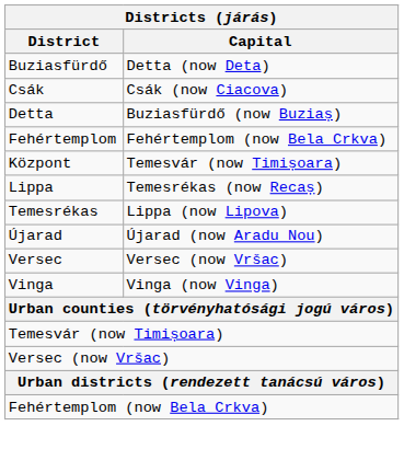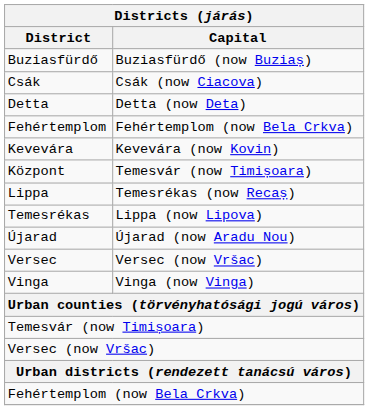 <table class="wikitable">
 <tr>
 <th colspan=2>Districts (<em>járás</em>)</th>
 </tr>
 <tr>
 <th>District</th>
 <th>Capital</th>
 </tr>
 <tr>
 <td> Buziasfürdő</td>
-<td>Detta (now <a href='#'>Deta</a>)</td>
+<td>Buziasfürdő (now <a href='#'>Buziaș</a>)</td>
 </tr>
 <tr>
 <td> Csák</td>
 <td>Csák (now <a href='#'>Ciacova</a>)</td>
 </tr>
 <tr>
 <td> Detta</td>
-<td>Buziasfürdő (now <a href='#'>Buziaș</a>)</td>
+<td>Detta (now <a href='#'>Deta</a>)</td>
 </tr>
 <tr>
 <td> Fehértemplom</td>
 <td>Fehértemplom (now <a href='#'>Bela Crkva</a>)</td>
+</tr>
+<tr>
+<td> Kevevára</td>
+<td>Kevevára (now <a href='#'>Kovin</a>)</td>
 </tr>
 <tr>
 <td> Központ</td>
 <td>Temesvár (now <a href='#'>Timișoara</a>)</td>
 </tr>
 <tr>
 <td> Lippa</td>
 <td>Temesrékas (now <a href='#'>Recaș</a>)</td>
 </tr>
 <tr>
 <td> Temesrékas</td>
 <td>Lippa (now <a href='#'>Lipova</a>)</td>
 </tr>
 <tr>
 <td> Újarad</td>
 <td>Újarad (now <a href='#'>Aradu Nou</a>)</td>
 </tr>
 <tr>
 <td> Versec</td>
 <td>Versec (now <a href='#'>Vršac</a>)</td>
 </tr>
 <tr>
 <td> Vinga</td>
 <td>Vinga (now <a href='#'>Vinga</a>)</td>
 </tr>
 <tr>
 <th colspan=2> Urban counties (<em>törvényhatósági jogú város</em>)</th>
 </tr>
 <tr>
 <td colspan=2>Temesvár (now <a href='#'>Timișoara</a>)</td>
 </tr>
 <tr>
 <td colspan=2>Versec (now <a href='#'>Vršac</a>)</td>
 </tr>
 <tr>
 <th colspan=2> Urban districts (<em>rendezett tanácsú város</em>)</th>
 </tr>
 <tr>
 <td colspan=2>Fehértemplom (now <a href='#'>Bela Crkva</a>)</td>
 </tr>
 <tr>
 </tr>
 </table>
